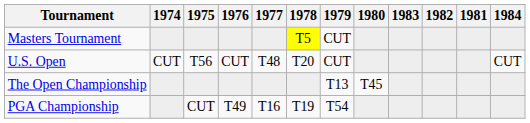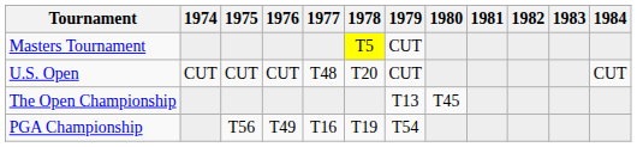 <table class="wikitable" style="font-size:95%;text-align:center;">
 <tr>
 <th>Tournament</th>
 <th>1974</th>
 <th>1975</th>
 <th>1976</th>
 <th>1977</th>
 <th>1978</th>
 <th>1979</th>
 <th>1980</th>
+<th>1981</th>
+<th>1982</th>
 <th>1983</th>
-<th>1982</th>
-<th>1981</th>
 <th>1984</th>
 </tr>
 <tr>
 <td align=left><a href='#'>Masters Tournament</a></td>
 <td style="background:#eeeeee;"></td>
 <td style="background:#eeeeee;"></td>
 <td style="background:#eeeeee;"></td>
 <td style="background:#eeeeee;"></td>
 <td style="background:yellow;">T5</td>
 <td>CUT</td>
 <td style="background:#eeeeee;"></td>
 <td style="background:#eeeeee;"></td>
 <td style="background:#eeeeee;"></td>
 <td style="background:#eeeeee;"></td>
 <td style="background:#eeeeee;"></td>
 </tr>
 <tr>
 <td align=left><a href='#'>U.S. Open</a></td>
 <td>CUT</td>
-<td>T56</td>
+<td>CUT</td>
 <td>CUT</td>
 <td>T48</td>
 <td>T20</td>
 <td>CUT</td>
 <td style="background:#eeeeee;"></td>
 <td style="background:#eeeeee;"></td>
 <td style="background:#eeeeee;"></td>
 <td style="background:#eeeeee;"></td>
 <td>CUT</td>
 </tr>
 <tr>
 <td align=left><a href='#'>The Open Championship</a></td>
 <td style="background:#eeeeee;"></td>
 <td style="background:#eeeeee;"></td>
 <td style="background:#eeeeee;"></td>
 <td style="background:#eeeeee;"></td>
 <td style="background:#eeeeee;"></td>
 <td>T13</td>
 <td>T45</td>
 <td style="background:#eeeeee;"></td>
 <td style="background:#eeeeee;"></td>
 <td style="background:#eeeeee;"></td>
 <td style="background:#eeeeee;"></td>
 </tr>
 <tr>
 <td align=left><a href='#'>PGA Championship</a></td>
 <td style="background:#eeeeee;"></td>
-<td>CUT</td>
+<td>T56</td>
 <td>T49</td>
 <td>T16</td>
 <td>T19</td>
 <td>T54</td>
 <td style="background:#eeeeee;"></td>
 <td style="background:#eeeeee;"></td>
 <td style="background:#eeeeee;"></td>
 <td style="background:#eeeeee;"></td>
 <td style="background:#eeeeee;"></td>
 </tr>
 </table>
